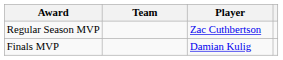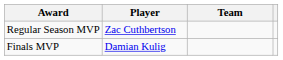 <table class="wikitable sortable" style="text-align:left;">
 <tr>
 <th>Award</th>
+<th width=120>Player</th>
 <th width=120>Team</th>
-<th width=120>Player</th>
 <th></th>
 </tr>
 <tr>
 <td>Regular Season MVP</td>
+<td> <a href='#'>Zac Cuthbertson</a></td>
 <td> </td>
-<td> <a href='#'>Zac Cuthbertson</a></td>
 <td align=center></td>
 </tr>
 <tr>
 <td>Finals MVP</td>
+<td> <a href='#'>Damian Kulig</a></td>
 <td></td>
-<td> <a href='#'>Damian Kulig</a></td>
 <td align=center></td>
 </tr>
 </table>
